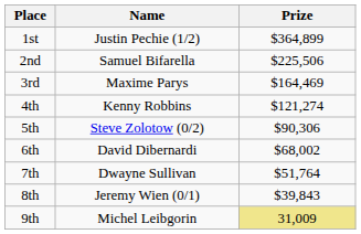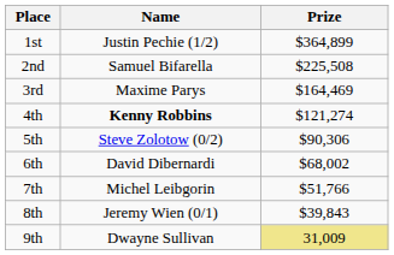 <table class="wikitable">
 <tr>
 <th width="50">Place</th>
 <th width="200">Name</th>
 <th width="125">Prize</th>
 </tr>
 <tr>
 <td align = "center">1st</td>
 <td align = "center"> Justin Pechie (1/2)</td>
 <td align = "center">$364,899</td>
 </tr>
 <tr>
 <td align = "center">2nd</td>
 <td align = "center"> Samuel Bifarella</td>
-<td align = "center">$225,506</td>
+<td align = "center">$225,508</td>
 </tr>
 <tr>
 <td align = "center">3rd</td>
 <td align = "center"> Maxime Parys</td>
 <td align = "center">$164,469</td>
 </tr>
 <tr>
 <td align = "center">4th</td>
-<td align = "center"> Kenny Robbins</td>
+<td align = "center"><strong> Kenny Robbins</strong></td>
 <td align = "center">$121,274</td>
 </tr>
 <tr>
 <td align = "center">5th</td>
 <td align = "center"> <a href='#'>Steve Zolotow</a> (0/2)</td>
 <td align = "center">$90,306</td>
 </tr>
 <tr>
 <td align = "center">6th</td>
 <td align = "center"> David Dibernardi</td>
 <td align = "center">$68,002</td>
 </tr>
 <tr>
 <td align = "center">7th</td>
-<td align = "center"> Dwayne Sullivan</td>
-<td align = "center">$51,764</td>
+<td align = "center"> Michel Leibgorin</td>
+<td align = "center">$51,766</td>
 </tr>
 <tr>
 <td align = "center">8th</td>
 <td align = "center"> Jeremy Wien (0/1)</td>
 <td align = "center">$39,843</td>
 </tr>
 <tr>
 <td align = "center">9th</td>
-<td align = "center"> Michel Leibgorin</td>
+<td align = "center"> Dwayne Sullivan</td>
 <td align = "center" style="background: khaki;">31,009</td>
 </tr>
 </table>
